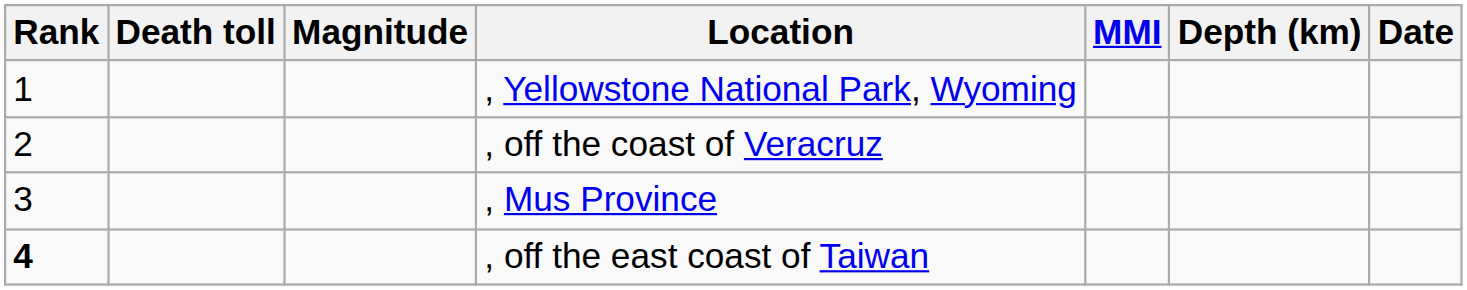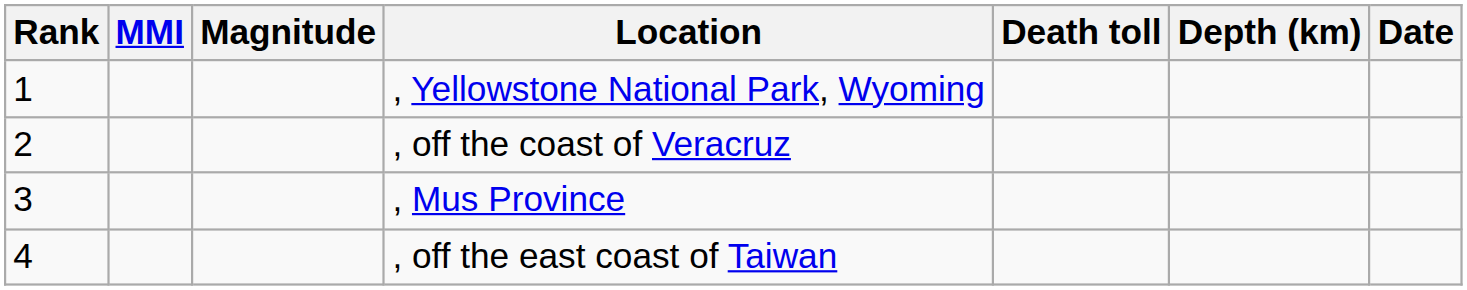 <table class="sortable wikitable" style="font-size:100%;">
 <tr>
 <th>Rank</th>
-<th>Death toll</th>
+<th><a href='#'>MMI</a></th>
 <th>Magnitude</th>
 <th>Location</th>
-<th><a href='#'>MMI</a></th>
+<th>Death toll</th>
 <th>Depth (km)</th>
 <th>Date</th>
 </tr>
 <tr>
 <td>1</td>
 <td></td>
 <td></td>
 <td>, <a href='#'>Yellowstone National Park</a>, <a href='#'>Wyoming</a></td>
 <td></td>
 <td></td>
 <td></td>
 </tr>
 <tr>
 <td>2</td>
 <td></td>
 <td></td>
 <td>, off the coast of <a href='#'>Veracruz</a></td>
 <td></td>
 <td></td>
 <td></td>
 </tr>
 <tr>
 <td>3</td>
 <td></td>
 <td></td>
 <td>, <a href='#'>Mus Province</a></td>
 <td></td>
 <td></td>
 <td></td>
 </tr>
 <tr>
-<td><strong>4</strong></td>
+<td>4</td>
 <td></td>
 <td></td>
 <td>, off the east coast of <a href='#'>Taiwan</a></td>
 <td></td>
 <td></td>
 <td></td>
 </tr>
 </table>
